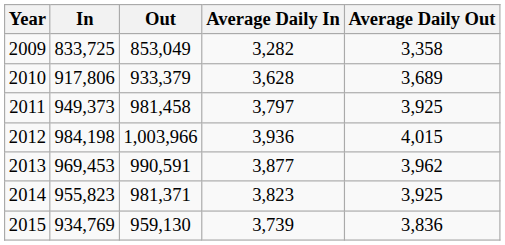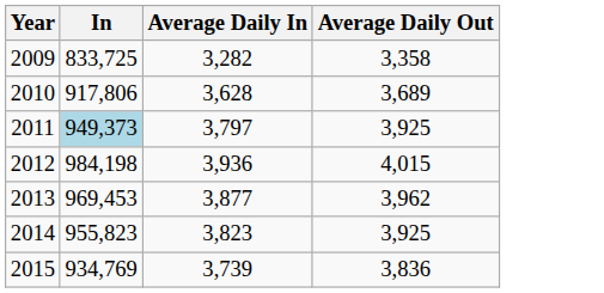 <table class="wikitable" style="text-align:center">
 <tr>
 <th>Year</th>
 <th>In</th>
-<th>Out</th>
 <th>Average Daily In</th>
 <th>Average Daily Out</th>
 </tr>
 <tr>
 <td>2009</td>
 <td>833,725</td>
-<td>853,049</td>
 <td>3,282</td>
 <td>3,358</td>
 </tr>
 <tr>
 <td>2010</td>
 <td>917,806</td>
-<td>933,379</td>
 <td>3,628</td>
 <td>3,689</td>
 </tr>
 <tr>
 <td>2011</td>
-<td>949,373</td>
-<td>981,458</td>
+<td style="background: lightblue;">949,373</td>
 <td>3,797</td>
 <td>3,925</td>
 </tr>
 <tr>
 <td>2012</td>
 <td>984,198</td>
-<td>1,003,966</td>
 <td>3,936</td>
 <td>4,015</td>
 </tr>
 <tr>
 <td>2013</td>
 <td>969,453</td>
-<td>990,591</td>
 <td>3,877</td>
 <td>3,962</td>
 </tr>
 <tr>
 <td>2014</td>
 <td>955,823</td>
-<td>981,371</td>
 <td>3,823</td>
 <td>3,925</td>
 </tr>
 <tr>
 <td>2015</td>
 <td>934,769</td>
-<td>959,130</td>
 <td>3,739</td>
 <td>3,836</td>
 </tr>
 </table>
